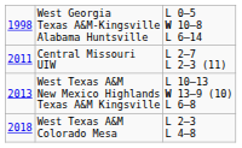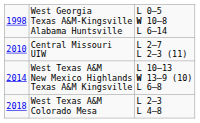 <table class="wikitable">
 <tr>
 <td><a href='#'>1998</a></td>
 <td>West Georgia<br>Texas A&M-Kingsville<br>Alabama Huntsville</td>
 <td>L 0–5<br><strong>W</strong> 10–8<br>L 6–14</td>
 </tr>
 <tr>
-<td><a href='#'>2011</a></td>
+<td><a href='#'>2010</a></td>
 <td>Central Missouri<br>UIW</td>
 <td>L 2–7<br>L 2–3 (11)</td>
 </tr>
 <tr>
-<td><a href='#'>2013</a></td>
+<td><a href='#'>2014</a></td>
 <td>West Texas A&M<br>New Mexico Highlands<br>Texas A&M Kingsville</td>
 <td>L 10–13<br><strong>W</strong> 13–9 (10)<br>L 6–8</td>
 </tr>
 <tr>
 <td><a href='#'>2018</a></td>
 <td>West Texas A&M<br>Colorado Mesa</td>
 <td>L 2–3<br>L 4–8</td>
 </tr>
 </table>
